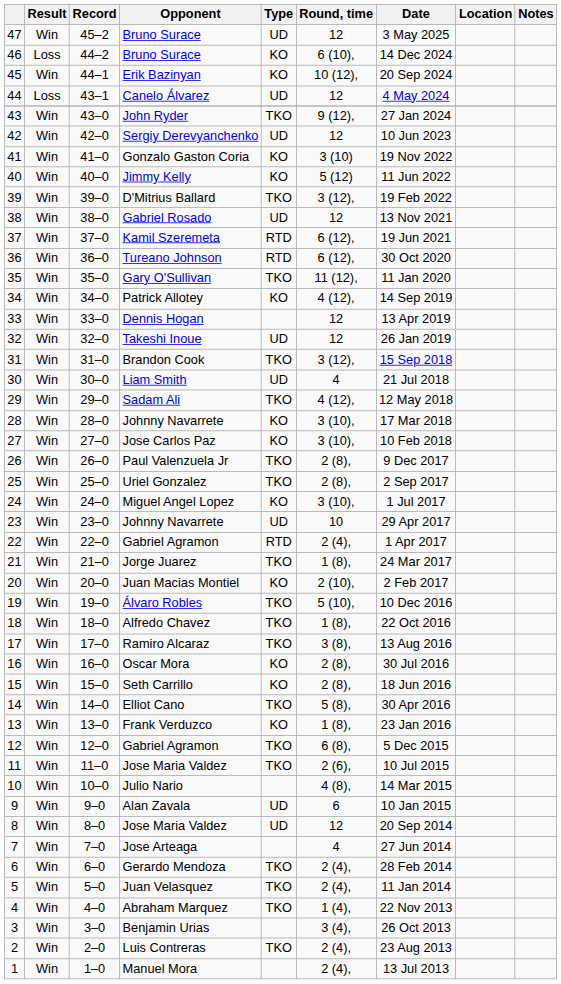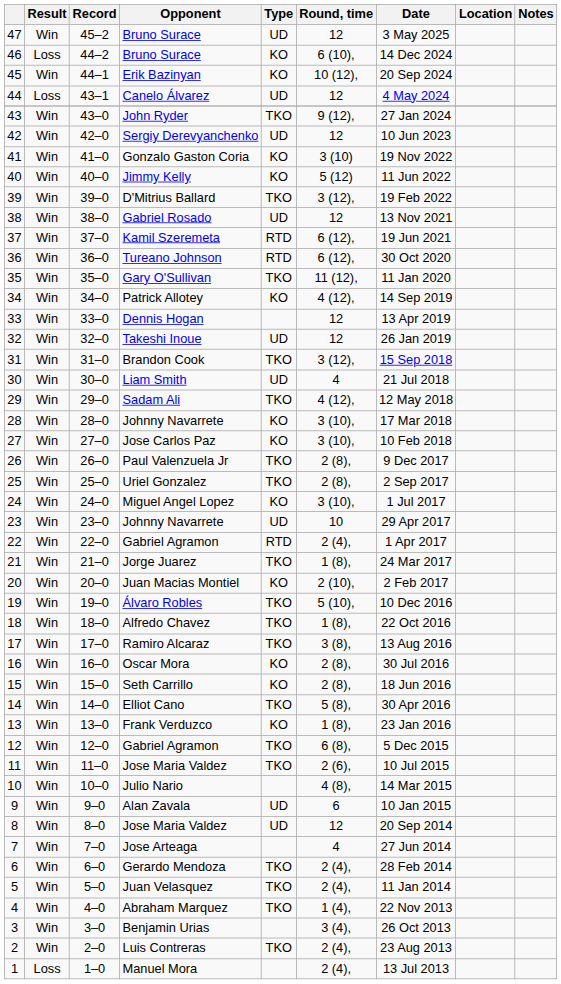 <table class=wikitable style=text-align:center>
 <tr>
 <th></th>
 <th>Result</th>
 <th>Record</th>
 <th>Opponent</th>
 <th>Type</th>
 <th>Round, time</th>
 <th>Date</th>
 <th>Location</th>
 <th>Notes</th>
 </tr>
 <tr>
 <td>47</td>
 <td>Win</td>
 <td>45–2</td>
 <td style="text-align:left;"><a href='#'>Bruno Surace</a></td>
 <td>UD</td>
 <td>12</td>
 <td>3 May 2025</td>
 <td style="text-align:left;"></td>
 <td></td>
 </tr>
 <tr>
 <td>46</td>
 <td>Loss</td>
 <td>44–2</td>
 <td style="text-align:left;"><a href='#'>Bruno Surace</a></td>
 <td>KO</td>
 <td>6 (10), </td>
 <td>14 Dec 2024</td>
 <td style="text-align:left;"></td>
 <td></td>
 </tr>
 <tr>
 <td>45</td>
 <td>Win</td>
 <td>44–1</td>
 <td style="text-align:left;"><a href='#'>Erik Bazinyan</a></td>
 <td>KO</td>
 <td>10 (12), </td>
 <td>20 Sep 2024</td>
 <td style="text-align:left;"></td>
 <td style="text-align:left;"></td>
 </tr>
 <tr>
 <td>44</td>
 <td>Loss</td>
 <td>43–1</td>
 <td style="text-align:left;"><a href='#'>Canelo Álvarez</a></td>
 <td>UD</td>
 <td>12</td>
 <td><a href='#'>4 May 2024</a></td>
 <td style="text-align:left;"></td>
 <td style="text-align:left;"></td>
 </tr>
 <tr>
 </tr>
 <tr>
 <td>43</td>
 <td>Win</td>
 <td>43–0</td>
 <td style="text-align:left;"><a href='#'>John Ryder</a></td>
 <td>TKO</td>
 <td>9 (12), </td>
 <td>27 Jan 2024</td>
 <td style="text-align:left;"></td>
 <td style="text-align:left;"></td>
 </tr>
 <tr>
 <td>42</td>
 <td>Win</td>
 <td>42–0</td>
 <td style="text-align:left;"><a href='#'>Sergiy Derevyanchenko</a></td>
 <td>UD</td>
 <td>12</td>
 <td>10 Jun 2023</td>
 <td style="text-align:left;"></td>
 <td style="text-align:left;"></td>
 </tr>
 <tr>
 <td>41</td>
 <td>Win</td>
 <td>41–0</td>
 <td style="text-align:left;">Gonzalo Gaston Coria</td>
 <td>KO</td>
 <td>3 (10) </td>
 <td>19 Nov 2022</td>
 <td style="text-align:left;"></td>
 <td></td>
 </tr>
 <tr>
 <td>40</td>
 <td>Win</td>
 <td>40–0</td>
 <td style="text-align:left;"><a href='#'>Jimmy Kelly</a></td>
 <td>KO</td>
 <td>5 (12) </td>
 <td>11 Jun 2022</td>
 <td style="text-align:left;"></td>
 <td></td>
 </tr>
 <tr>
 <td>39</td>
 <td>Win</td>
 <td>39–0</td>
 <td style="text-align:left;">D'Mitrius Ballard</td>
 <td>TKO</td>
 <td>3 (12), </td>
 <td>19 Feb 2022</td>
 <td style="text-align:left;"></td>
 <td style="text-align:left;"></td>
 </tr>
 <tr>
 <td>38</td>
 <td>Win</td>
 <td>38–0</td>
 <td style="text-align:left;"><a href='#'>Gabriel Rosado</a></td>
 <td>UD</td>
 <td>12</td>
 <td>13 Nov 2021</td>
 <td style="text-align:left;"></td>
 <td style="text-align:left;"></td>
 </tr>
 <tr>
 <td>37</td>
 <td>Win</td>
 <td>37–0</td>
 <td style="text-align:left;"><a href='#'>Kamil Szeremeta</a></td>
 <td>RTD</td>
 <td>6 (12), </td>
 <td>19 Jun 2021</td>
 <td style="text-align:left;"></td>
 <td style="text-align:left;"></td>
 </tr>
 <tr>
 <td>36</td>
 <td>Win</td>
 <td>36–0</td>
 <td style="text-align:left;"><a href='#'>Tureano Johnson</a></td>
 <td>RTD</td>
 <td>6 (12), </td>
 <td>30 Oct 2020</td>
 <td style="text-align:left;"></td>
 <td style="text-align:left;"></td>
 </tr>
 <tr>
 <td>35</td>
 <td>Win</td>
 <td>35–0</td>
 <td style="text-align:left;"><a href='#'>Gary O'Sullivan</a></td>
 <td>TKO</td>
 <td>11 (12), </td>
 <td>11 Jan 2020</td>
 <td style="text-align:left;"></td>
 <td></td>
 </tr>
 <tr>
 <td>34</td>
 <td>Win</td>
 <td>34–0</td>
 <td style="text-align:left;">Patrick Allotey</td>
 <td>KO</td>
 <td>4 (12), </td>
 <td>14 Sep 2019</td>
 <td style="text-align:left;"></td>
 <td style="text-align:left;"></td>
 </tr>
 <tr>
 <td>33</td>
 <td>Win</td>
 <td>33–0</td>
 <td style="text-align:left;"><a href='#'>Dennis Hogan</a></td>
 <td></td>
 <td>12</td>
 <td>13 Apr 2019</td>
 <td style="text-align:left;"></td>
 <td style="text-align:left;"></td>
 </tr>
 <tr>
 <td>32</td>
 <td>Win</td>
 <td>32–0</td>
 <td style="text-align:left;"><a href='#'>Takeshi Inoue</a></td>
 <td>UD</td>
 <td>12</td>
 <td>26 Jan 2019</td>
 <td style="text-align:left;"></td>
 <td style="text-align:left;"></td>
 </tr>
 <tr>
 <td>31</td>
 <td>Win</td>
 <td>31–0</td>
 <td style="text-align:left;">Brandon Cook</td>
 <td>TKO</td>
 <td>3 (12), </td>
 <td><a href='#'>15 Sep 2018</a></td>
 <td style="text-align:left;"></td>
 <td style="text-align:left;"></td>
 </tr>
 <tr>
 <td>30</td>
 <td>Win</td>
 <td>30–0</td>
 <td style="text-align:left;"><a href='#'>Liam Smith</a></td>
 <td>UD</td>
 <td>4</td>
 <td>21 Jul 2018</td>
 <td style="text-align:left;"></td>
 <td style="text-align:left;"></td>
 </tr>
 <tr>
 <td>29</td>
 <td>Win</td>
 <td>29–0</td>
 <td style="text-align:left;"><a href='#'>Sadam Ali</a></td>
 <td>TKO</td>
 <td>4 (12), </td>
 <td>12 May 2018</td>
 <td style="text-align:left;"></td>
 <td style="text-align:left;"></td>
 </tr>
 <tr>
 <td>28</td>
 <td>Win</td>
 <td>28–0</td>
 <td style="text-align:left;">Johnny Navarrete</td>
 <td>KO</td>
 <td>3 (10), </td>
 <td>17 Mar 2018</td>
 <td style="text-align:left;"></td>
 <td></td>
 </tr>
 <tr>
 <td>27</td>
 <td>Win</td>
 <td>27–0</td>
 <td style="text-align:left;">Jose Carlos Paz</td>
 <td>KO</td>
 <td>3 (10), </td>
 <td>10 Feb 2018</td>
 <td style="text-align:left;"></td>
 <td style="text-align:left;"></td>
 </tr>
 <tr>
 <td>26</td>
 <td>Win</td>
 <td>26–0</td>
 <td style="text-align:left;">Paul Valenzuela Jr</td>
 <td>TKO</td>
 <td>2 (8), </td>
 <td>9 Dec 2017</td>
 <td style="text-align:left;"></td>
 <td></td>
 </tr>
 <tr>
 <td>25</td>
 <td>Win</td>
 <td>25–0</td>
 <td style="text-align:left;">Uriel Gonzalez</td>
 <td>TKO</td>
 <td>2 (8), </td>
 <td>2 Sep 2017</td>
 <td style="text-align:left;"></td>
 <td></td>
 </tr>
 <tr>
 <td>24</td>
 <td>Win</td>
 <td>24–0</td>
 <td style="text-align:left;">Miguel Angel Lopez</td>
 <td>KO</td>
 <td>3 (10), </td>
 <td>1 Jul 2017</td>
 <td style="text-align:left;"></td>
 <td></td>
 </tr>
 <tr>
 <td>23</td>
 <td>Win</td>
 <td>23–0</td>
 <td style="text-align:left;">Johnny Navarrete</td>
 <td>UD</td>
 <td>10</td>
 <td>29 Apr 2017</td>
 <td style="text-align:left;"></td>
 <td></td>
 </tr>
 <tr>
 <td>22</td>
 <td>Win</td>
 <td>22–0</td>
 <td style="text-align:left;">Gabriel Agramon</td>
 <td>RTD</td>
 <td>2 (4), </td>
 <td>1 Apr 2017</td>
 <td style="text-align:left;"></td>
 <td></td>
 </tr>
 <tr>
 <td>21</td>
 <td>Win</td>
 <td>21–0</td>
 <td style="text-align:left;">Jorge Juarez</td>
 <td>TKO</td>
 <td>1 (8), </td>
 <td>24 Mar 2017</td>
 <td style="text-align:left;"></td>
 <td></td>
 </tr>
 <tr>
 <td>20</td>
 <td>Win</td>
 <td>20–0</td>
 <td style="text-align:left;">Juan Macias Montiel</td>
 <td>KO</td>
 <td>2 (10), </td>
 <td>2 Feb 2017</td>
 <td style="text-align:left;"></td>
 <td></td>
 </tr>
 <tr>
 <td>19</td>
 <td>Win</td>
 <td>19–0</td>
 <td style="text-align:left;"><a href='#'>Álvaro Robles</a></td>
 <td>TKO</td>
 <td>5 (10), </td>
 <td>10 Dec 2016</td>
 <td style="text-align:left;"></td>
 <td></td>
 </tr>
 <tr>
 <td>18</td>
 <td>Win</td>
 <td>18–0</td>
 <td style="text-align:left;">Alfredo Chavez</td>
 <td>TKO</td>
 <td>1 (8), </td>
 <td>22 Oct 2016</td>
 <td style="text-align:left;"></td>
 <td></td>
 </tr>
 <tr>
 <td>17</td>
 <td>Win</td>
 <td>17–0</td>
 <td style="text-align:left;">Ramiro Alcaraz</td>
 <td>TKO</td>
 <td>3 (8), </td>
 <td>13 Aug 2016</td>
 <td style="text-align:left;"></td>
 <td></td>
 </tr>
 <tr>
 <td>16</td>
 <td>Win</td>
 <td>16–0</td>
 <td style="text-align:left;">Oscar Mora</td>
 <td>KO</td>
 <td>2 (8), </td>
 <td>30 Jul 2016</td>
 <td style="text-align:left;"></td>
 <td></td>
 </tr>
 <tr>
 <td>15</td>
 <td>Win</td>
 <td>15–0</td>
 <td style="text-align:left;">Seth Carrillo</td>
 <td>KO</td>
 <td>2 (8), </td>
 <td>18 Jun 2016</td>
 <td style="text-align:left;"></td>
 <td></td>
 </tr>
 <tr>
 <td>14</td>
 <td>Win</td>
 <td>14–0</td>
 <td style="text-align:left;">Elliot Cano</td>
 <td>TKO</td>
 <td>5 (8), </td>
 <td>30 Apr 2016</td>
 <td style="text-align:left;"></td>
 <td></td>
 </tr>
 <tr>
 <td>13</td>
 <td>Win</td>
 <td>13–0</td>
 <td style="text-align:left;">Frank Verduzco</td>
 <td>KO</td>
 <td>1 (8), </td>
 <td>23 Jan 2016</td>
 <td style="text-align:left;"></td>
 <td></td>
 </tr>
 <tr>
 <td>12</td>
 <td>Win</td>
 <td>12–0</td>
 <td style="text-align:left;">Gabriel Agramon</td>
 <td>TKO</td>
 <td>6 (8), </td>
 <td>5 Dec 2015</td>
 <td style="text-align:left;"></td>
 <td></td>
 </tr>
 <tr>
 <td>11</td>
 <td>Win</td>
 <td>11–0</td>
 <td style="text-align:left;">Jose Maria Valdez</td>
 <td>TKO</td>
 <td>2 (6), </td>
 <td>10 Jul 2015</td>
 <td style="text-align:left;"></td>
 <td></td>
 </tr>
 <tr>
 <td>10</td>
 <td>Win</td>
 <td>10–0</td>
 <td style="text-align:left;">Julio Nario</td>
 <td></td>
 <td>4 (8), </td>
 <td>14 Mar 2015</td>
 <td style="text-align:left;"></td>
 <td></td>
 </tr>
 <tr>
 <td>9</td>
 <td>Win</td>
 <td>9–0</td>
 <td style="text-align:left;">Alan Zavala</td>
 <td>UD</td>
 <td>6</td>
 <td>10 Jan 2015</td>
 <td style="text-align:left;"></td>
 <td></td>
 </tr>
 <tr>
 <td>8</td>
 <td>Win</td>
 <td>8–0</td>
 <td style="text-align:left;">Jose Maria Valdez</td>
 <td>UD</td>
 <td>12</td>
 <td>20 Sep 2014</td>
 <td style="text-align:left;"></td>
 <td></td>
 </tr>
 <tr>
 <td>7</td>
 <td>Win</td>
 <td>7–0</td>
 <td style="text-align:left;">Jose Arteaga</td>
 <td></td>
 <td>4</td>
 <td>27 Jun 2014</td>
 <td style="text-align:left;"></td>
 <td></td>
 </tr>
 <tr>
 <td>6</td>
 <td>Win</td>
 <td>6–0</td>
 <td style="text-align:left;">Gerardo Mendoza</td>
 <td>TKO</td>
 <td>2 (4), </td>
 <td>28 Feb 2014</td>
 <td style="text-align:left;"></td>
 <td></td>
 </tr>
 <tr>
 <td>5</td>
 <td>Win</td>
 <td>5–0</td>
 <td style="text-align:left;">Juan Velasquez</td>
 <td>TKO</td>
 <td>2 (4), </td>
 <td>11 Jan 2014</td>
 <td style="text-align:left;"></td>
 <td></td>
 </tr>
 <tr>
 <td>4</td>
 <td>Win</td>
 <td>4–0</td>
 <td style="text-align:left;">Abraham Marquez</td>
 <td>TKO</td>
 <td>1 (4), </td>
 <td>22 Nov 2013</td>
 <td style="text-align:left;"></td>
 <td></td>
 </tr>
 <tr>
 <td>3</td>
 <td>Win</td>
 <td>3–0</td>
 <td style="text-align:left;">Benjamin Urias</td>
 <td></td>
 <td>3 (4), </td>
 <td>26 Oct 2013</td>
 <td style="text-align:left;"></td>
 <td></td>
 </tr>
 <tr>
 <td>2</td>
 <td>Win</td>
 <td>2–0</td>
 <td style="text-align:left;">Luis Contreras</td>
 <td>TKO</td>
 <td>2 (4), </td>
 <td>23 Aug 2013</td>
 <td style="text-align:left;"></td>
 <td></td>
 </tr>
 <tr>
 <td>1</td>
-<td>Win</td>
+<td>Loss</td>
 <td>1–0</td>
 <td style="text-align:left;">Manuel Mora</td>
 <td></td>
 <td>2 (4), </td>
 <td>13 Jul 2013</td>
 <td style="text-align:left;"></td>
 <td></td>
 </tr>
 </table>
